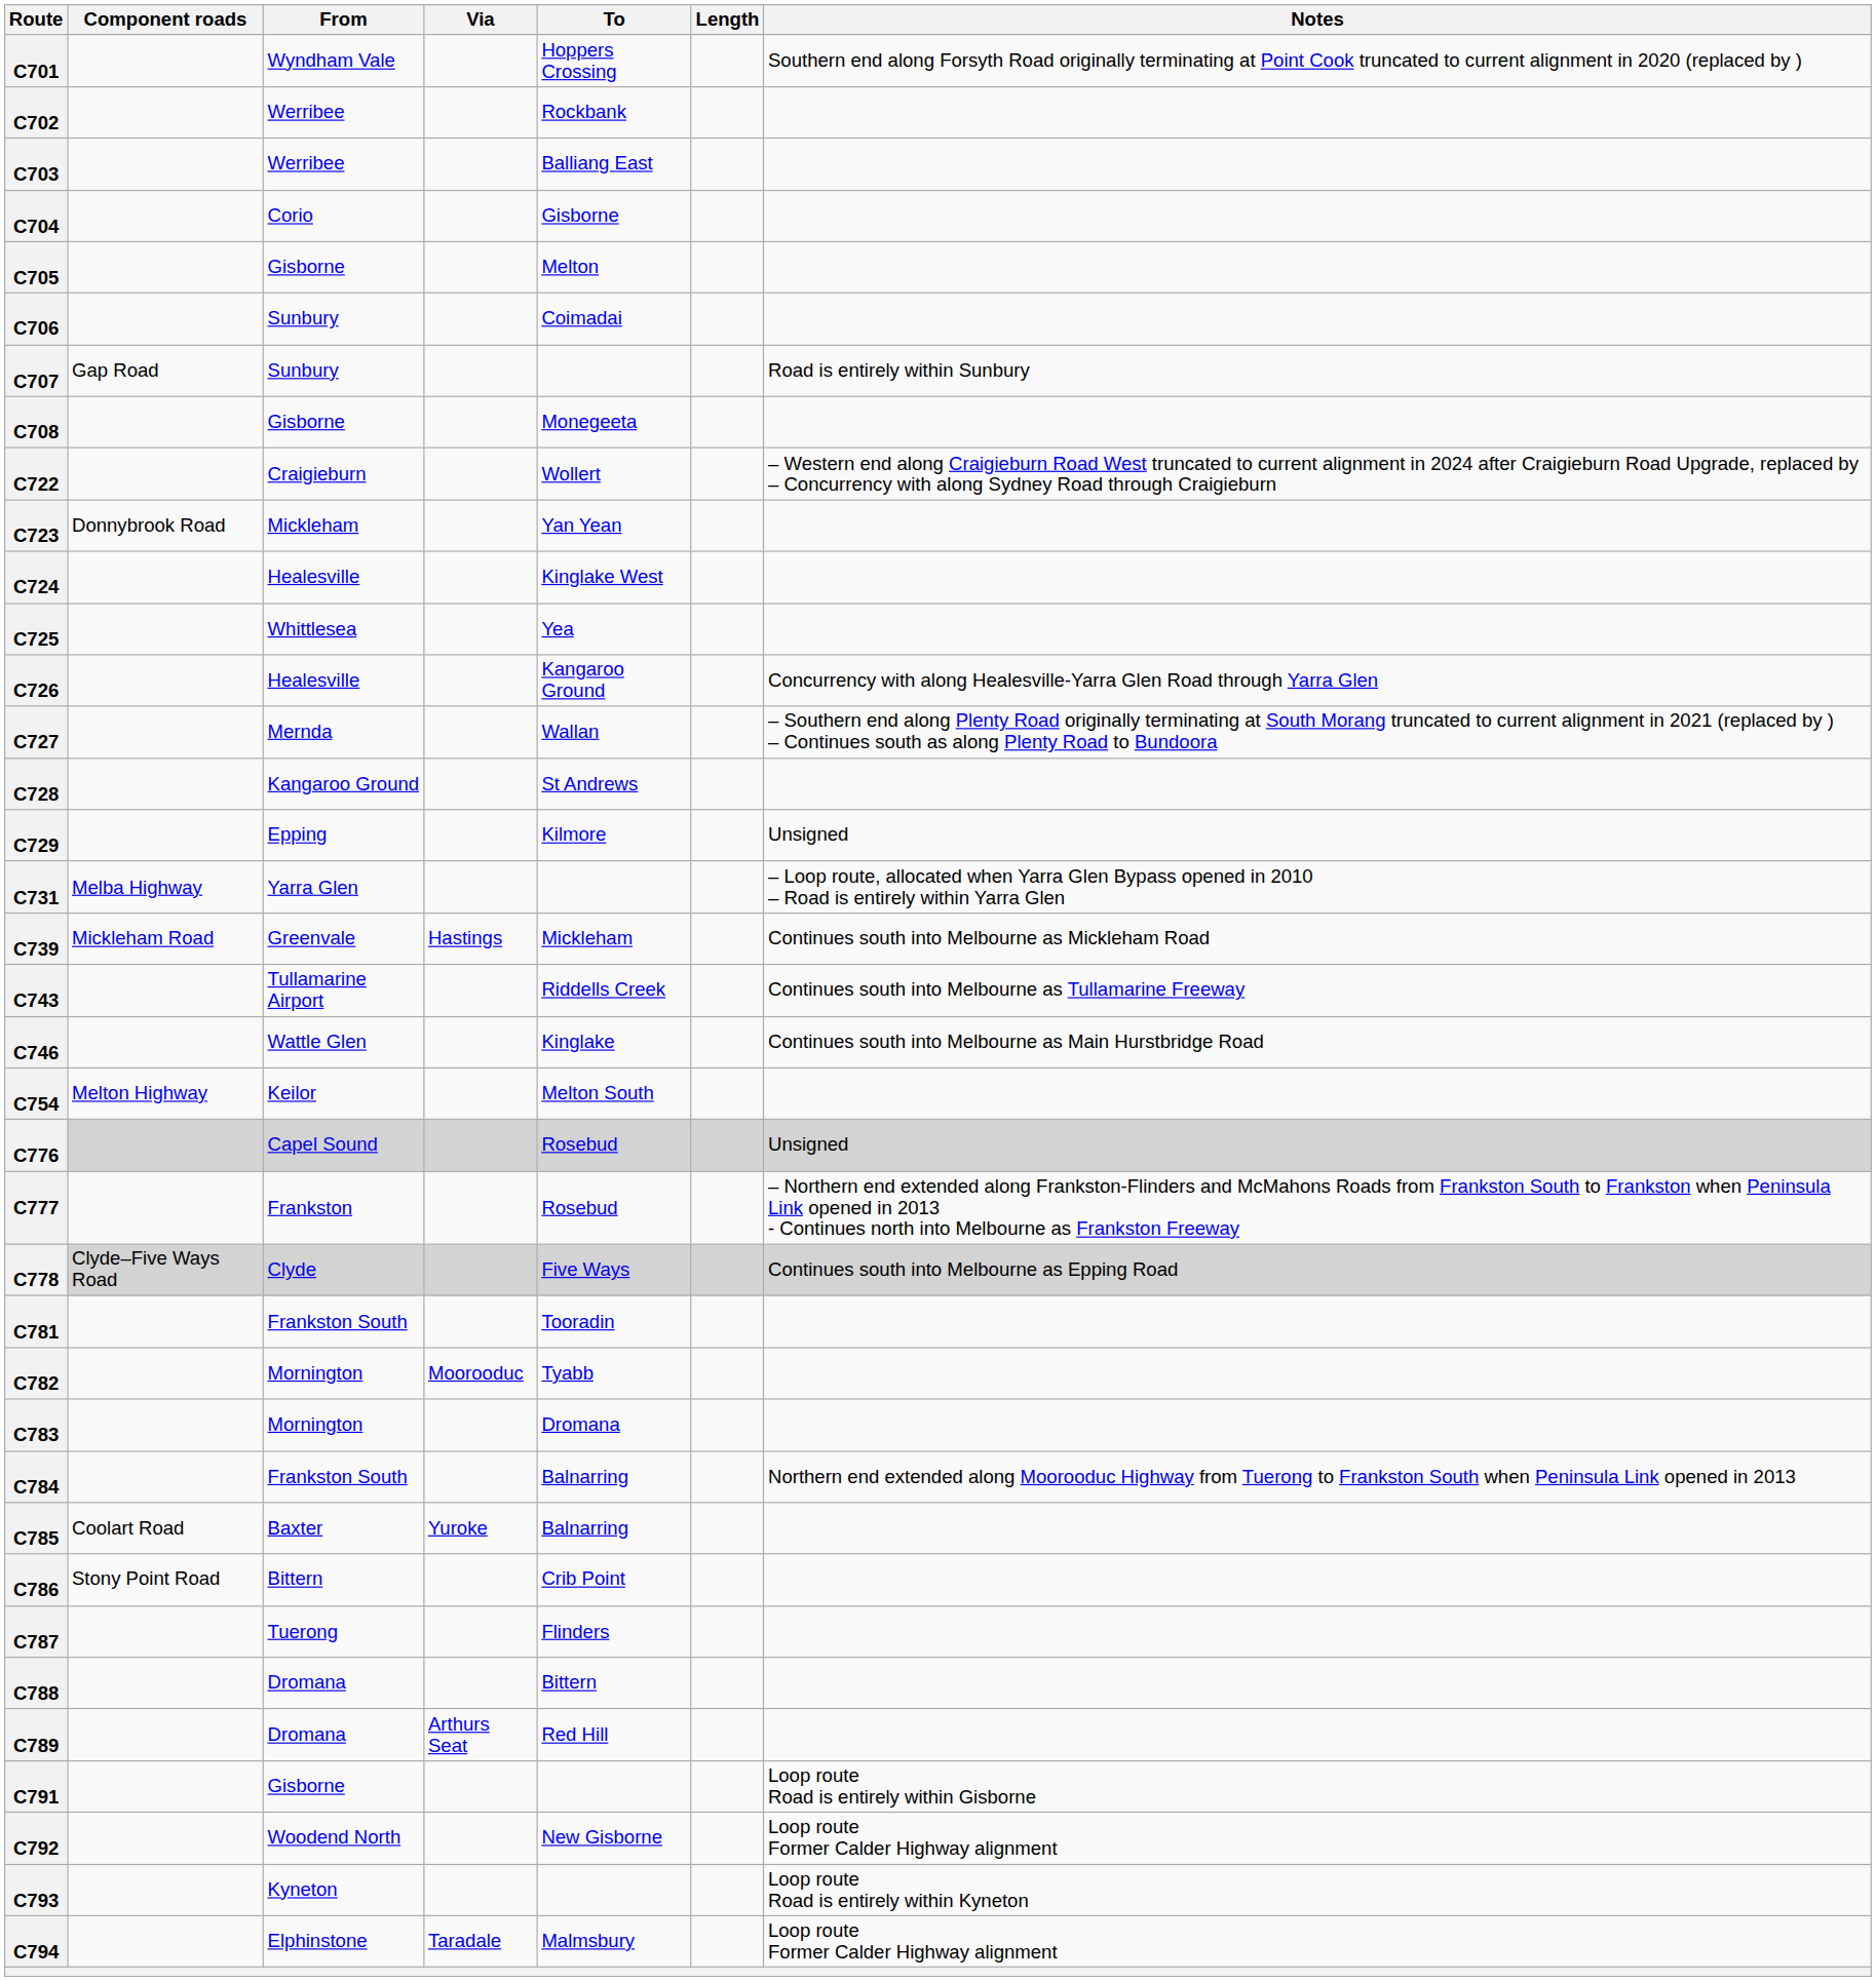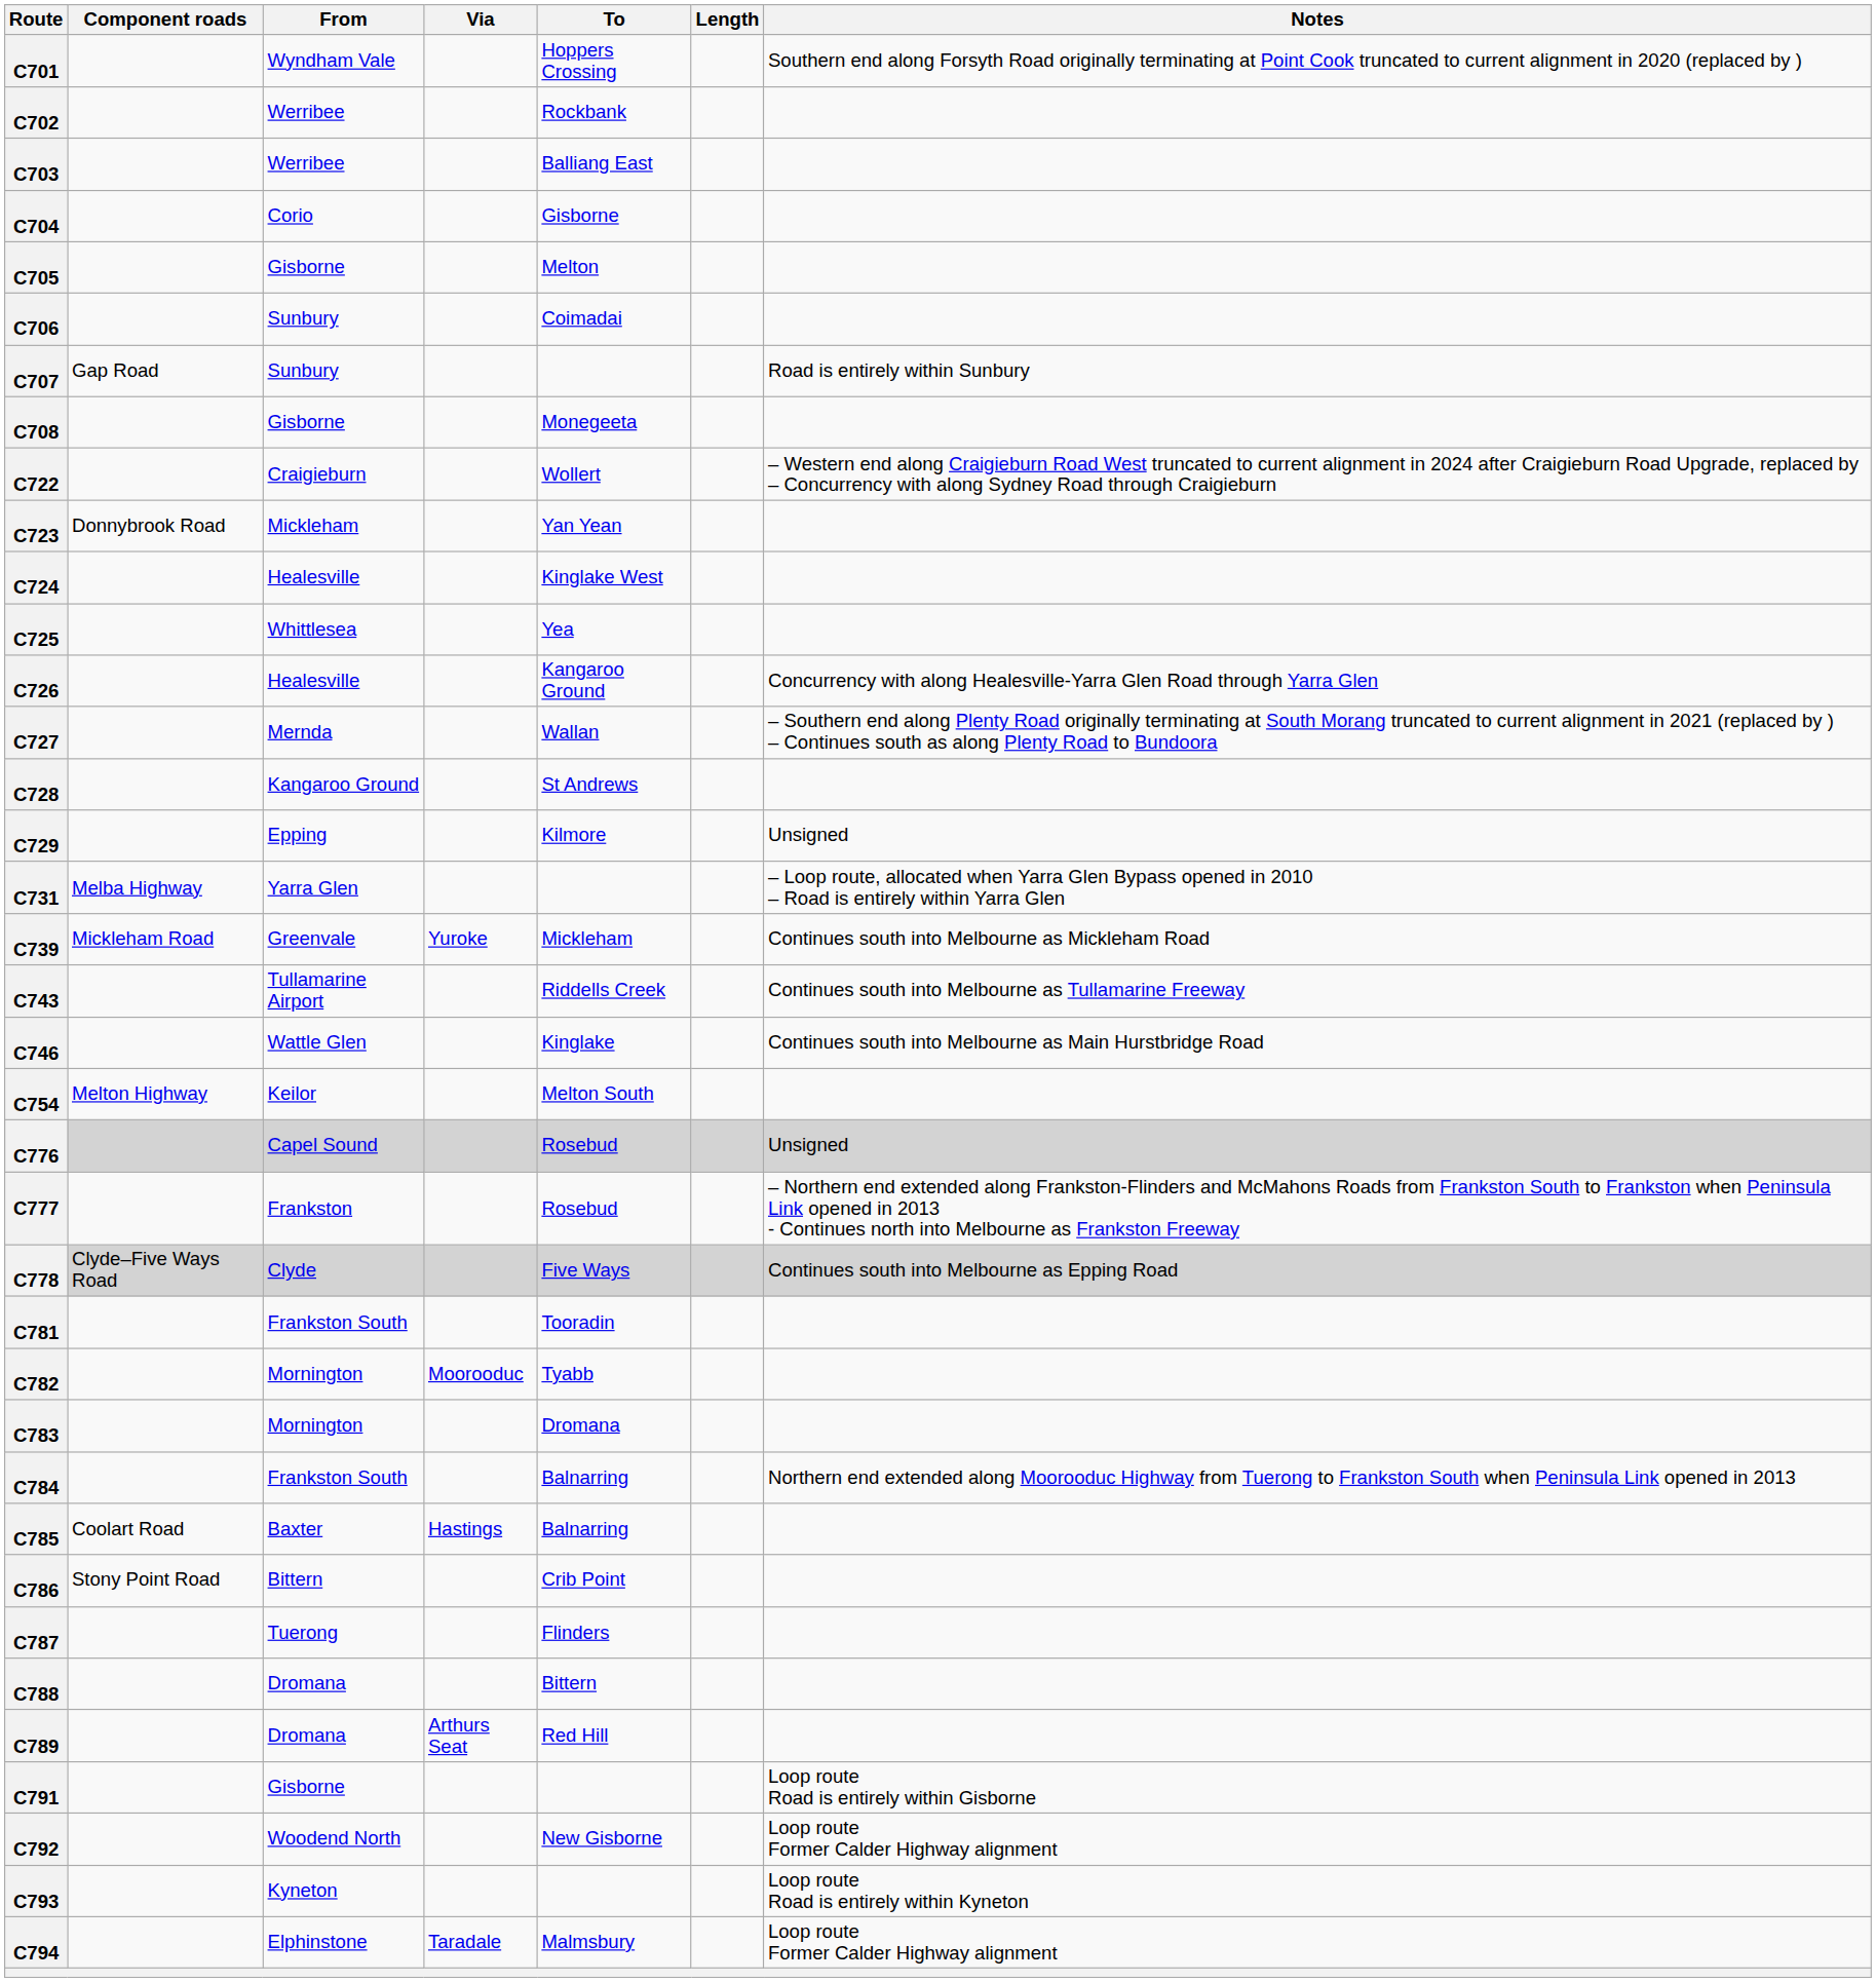 <table class="wikitable sortable">
 <tr>
 <th scope="col">Route</th>
 <th scope="col">Component roads</th>
 <th scope="col">From</th>
 <th scope="col">Via</th>
 <th scope="col">To</th>
 <th scope="col">Length</th>
 <th scope="col">Notes</th>
 </tr>
 <tr>
 <th style="vertical-align:top; white-space:nowrap;"><br>C701</th>
 <td></td>
 <td><a href='#'>Wyndham Vale</a></td>
 <td></td>
 <td><a href='#'>Hoppers Crossing</a></td>
 <td></td>
 <td>Southern end along Forsyth Road originally terminating at <a href='#'>Point Cook</a> truncated to current alignment in 2020 (replaced by )</td>
 </tr>
 <tr>
 <th style="vertical-align:top; white-space:nowrap;"><br>C702</th>
 <td></td>
 <td><a href='#'>Werribee</a></td>
 <td></td>
 <td><a href='#'>Rockbank</a></td>
 <td></td>
 <td></td>
 </tr>
 <tr>
 <th style="vertical-align:top; white-space:nowrap;"><br>C703</th>
 <td></td>
 <td><a href='#'>Werribee</a></td>
 <td></td>
 <td><a href='#'>Balliang East</a></td>
 <td></td>
 <td></td>
 </tr>
 <tr>
 <th style="vertical-align:top; white-space:nowrap;"><br>C704</th>
 <td></td>
 <td><a href='#'>Corio</a></td>
 <td></td>
 <td><a href='#'>Gisborne</a></td>
 <td></td>
 <td></td>
 </tr>
 <tr>
 <th style="vertical-align:top; white-space:nowrap;"><br>C705</th>
 <td></td>
 <td><a href='#'>Gisborne</a></td>
 <td></td>
 <td><a href='#'>Melton</a></td>
 <td></td>
 <td></td>
 </tr>
 <tr>
 <th style="vertical-align:top; white-space:nowrap;"><br>C706</th>
 <td></td>
 <td><a href='#'>Sunbury</a></td>
 <td></td>
 <td><a href='#'>Coimadai</a></td>
 <td></td>
 <td></td>
 </tr>
 <tr>
 <th style="vertical-align:top; white-space:nowrap;"><br>C707</th>
 <td>Gap Road</td>
 <td><a href='#'>Sunbury</a></td>
 <td></td>
 <td></td>
 <td></td>
 <td>Road is entirely within Sunbury</td>
 </tr>
 <tr>
 <th style="vertical-align:top; white-space:nowrap;"><br>C708</th>
 <td></td>
 <td><a href='#'>Gisborne</a></td>
 <td></td>
 <td><a href='#'>Monegeeta</a></td>
 <td></td>
 <td></td>
 </tr>
 <tr>
 <th style="vertical-align:top; white-space:nowrap;"><br>C722</th>
 <td></td>
 <td><a href='#'>Craigieburn</a></td>
 <td></td>
 <td><a href='#'>Wollert</a></td>
 <td></td>
 <td>– Western end along <a href='#'>Craigieburn Road West</a> truncated to current alignment in 2024 after Craigieburn Road Upgrade, replaced by <br>– Concurrency with  along Sydney Road through Craigieburn</td>
 </tr>
 <tr>
 <th style="vertical-align:top; white-space:nowrap;"><br>C723</th>
 <td>Donnybrook Road</td>
 <td><a href='#'>Mickleham</a></td>
 <td></td>
 <td><a href='#'>Yan Yean</a></td>
 <td></td>
 <td></td>
 </tr>
 <tr>
 <th style="vertical-align:top; white-space:nowrap;"><br>C724</th>
 <td></td>
 <td><a href='#'>Healesville</a></td>
 <td></td>
 <td><a href='#'>Kinglake West</a></td>
 <td></td>
 <td></td>
 </tr>
 <tr>
 <th style="vertical-align:top; white-space:nowrap;"><br>C725</th>
 <td></td>
 <td><a href='#'>Whittlesea</a></td>
 <td></td>
 <td><a href='#'>Yea</a></td>
 <td></td>
 <td></td>
 </tr>
 <tr>
 <th style="vertical-align:top; white-space:nowrap;"><br>C726</th>
 <td></td>
 <td><a href='#'>Healesville</a></td>
 <td></td>
 <td><a href='#'>Kangaroo Ground</a></td>
 <td></td>
 <td>Concurrency with  along Healesville-Yarra Glen Road through <a href='#'>Yarra Glen</a></td>
 </tr>
 <tr>
 <th style="vertical-align:top; white-space:nowrap;"><br>C727</th>
 <td></td>
 <td><a href='#'>Mernda</a></td>
 <td></td>
 <td><a href='#'>Wallan</a></td>
 <td></td>
 <td>– Southern end along <a href='#'>Plenty Road</a> originally terminating at <a href='#'>South Morang</a> truncated to current alignment in 2021 (replaced by )<br>– Continues south as  along <a href='#'>Plenty Road</a> to <a href='#'>Bundoora</a></td>
 </tr>
 <tr>
 <th style="vertical-align:top; white-space:nowrap;"><br>C728</th>
 <td></td>
 <td><a href='#'>Kangaroo Ground</a></td>
 <td></td>
 <td><a href='#'>St Andrews</a></td>
 <td></td>
 <td></td>
 </tr>
 <tr>
 <th style="vertical-align:top; white-space:nowrap;"><br>C729</th>
 <td></td>
 <td><a href='#'>Epping</a></td>
 <td></td>
 <td><a href='#'>Kilmore</a></td>
 <td></td>
 <td>Unsigned</td>
 </tr>
 <tr>
 <th style="vertical-align:top; white-space:nowrap;"><br>C731</th>
 <td><a href='#'>Melba Highway</a></td>
 <td><a href='#'>Yarra Glen</a></td>
 <td></td>
 <td></td>
 <td></td>
 <td>–  Loop route, allocated when Yarra Glen Bypass opened in 2010<br>– Road is entirely within Yarra Glen</td>
 </tr>
 <tr>
 <th style="vertical-align:top; white-space:nowrap;"><br>C739</th>
 <td><a href='#'>Mickleham Road</a></td>
 <td><a href='#'>Greenvale</a></td>
-<td><a href='#'>Hastings</a></td>
+<td><a href='#'>Yuroke</a></td>
 <td><a href='#'>Mickleham</a></td>
 <td></td>
 <td>Continues south into Melbourne as  Mickleham Road</td>
 </tr>
 <tr>
 <th style="vertical-align:top; white-space:nowrap;"><br>C743</th>
 <td></td>
 <td><a href='#'>Tullamarine Airport</a></td>
 <td></td>
 <td><a href='#'>Riddells Creek</a></td>
 <td></td>
 <td>Continues south into Melbourne as  <a href='#'>Tullamarine Freeway</a></td>
 </tr>
 <tr>
 <th style="vertical-align:top; white-space:nowrap;"><br>C746</th>
 <td></td>
 <td><a href='#'>Wattle Glen</a></td>
 <td></td>
 <td><a href='#'>Kinglake</a></td>
 <td></td>
 <td>Continues south into Melbourne as  Main Hurstbridge Road</td>
 </tr>
 <tr>
 <th style="vertical-align:top; white-space:nowrap;"><br>C754</th>
 <td><a href='#'>Melton Highway</a></td>
 <td><a href='#'>Keilor</a></td>
 <td></td>
 <td><a href='#'>Melton South</a></td>
 <td></td>
 <td></td>
 </tr>
 <tr style="background:#d3d3d3;">
 <th style="vertical-align:top; white-space:nowrap;"><br>C776</th>
 <td></td>
 <td><a href='#'>Capel Sound</a></td>
 <td></td>
 <td><a href='#'>Rosebud</a></td>
 <td></td>
 <td>Unsigned</td>
 </tr>
 <tr>
 <th style="vertical-align:top; white-space:nowrap;"><br>C777</th>
 <td></td>
 <td><a href='#'>Frankston</a></td>
 <td></td>
 <td><a href='#'>Rosebud</a></td>
 <td></td>
 <td>– Northern end extended along Frankston-Flinders and McMahons Roads from <a href='#'>Frankston South</a> to <a href='#'>Frankston</a> when <a href='#'>Peninsula Link</a> opened in 2013<br>- Continues north into Melbourne as  <a href='#'>Frankston Freeway</a></td>
 </tr>
 <tr style="background:#d3d3d3;">
 <th style="vertical-align:top; white-space:nowrap;"><br>C778</th>
 <td>Clyde–Five Ways Road</td>
 <td><a href='#'>Clyde</a></td>
 <td></td>
 <td><a href='#'>Five Ways</a></td>
 <td></td>
 <td>Continues south into Melbourne as  Epping Road</td>
 </tr>
 <tr>
 <th style="vertical-align:top; white-space:nowrap;"><br>C781</th>
 <td></td>
 <td><a href='#'>Frankston South</a></td>
 <td></td>
 <td><a href='#'>Tooradin</a></td>
 <td></td>
 <td></td>
 </tr>
 <tr>
 <th style="vertical-align:top; white-space:nowrap;"><br>C782</th>
 <td></td>
 <td><a href='#'>Mornington</a></td>
 <td><a href='#'>Moorooduc</a></td>
 <td><a href='#'>Tyabb</a></td>
 <td></td>
 <td></td>
 </tr>
 <tr>
 <th style="vertical-align:top; white-space:nowrap;"><br>C783</th>
 <td></td>
 <td><a href='#'>Mornington</a></td>
 <td></td>
 <td><a href='#'>Dromana</a></td>
 <td></td>
 <td></td>
 </tr>
 <tr>
 <th style="vertical-align:top; white-space:nowrap;"><br>C784</th>
 <td></td>
 <td><a href='#'>Frankston South</a></td>
 <td></td>
 <td><a href='#'>Balnarring</a></td>
 <td></td>
 <td>Northern end extended along <a href='#'>Moorooduc Highway</a> from <a href='#'>Tuerong</a> to <a href='#'>Frankston South</a> when <a href='#'>Peninsula Link</a> opened in 2013</td>
 </tr>
 <tr>
 <th style="vertical-align:top; white-space:nowrap;"><br>C785</th>
 <td>Coolart Road</td>
 <td><a href='#'>Baxter</a></td>
-<td><a href='#'>Yuroke</a></td>
+<td><a href='#'>Hastings</a></td>
 <td><a href='#'>Balnarring</a></td>
 <td></td>
 <td></td>
 </tr>
 <tr>
 <th style="vertical-align:top; white-space:nowrap;"><br>C786</th>
 <td>Stony Point Road</td>
 <td><a href='#'>Bittern</a></td>
 <td></td>
 <td><a href='#'>Crib Point</a></td>
 <td></td>
 <td></td>
 </tr>
 <tr>
 <th style="vertical-align:top; white-space:nowrap;"><br>C787</th>
 <td></td>
 <td><a href='#'>Tuerong</a></td>
 <td></td>
 <td><a href='#'>Flinders</a></td>
 <td></td>
 <td></td>
 </tr>
 <tr>
 <th style="vertical-align:top; white-space:nowrap;"><br>C788</th>
 <td></td>
 <td><a href='#'>Dromana</a></td>
 <td></td>
 <td><a href='#'>Bittern</a></td>
 <td></td>
 <td></td>
 </tr>
 <tr>
 <th style="vertical-align:top; white-space:nowrap;"><br>C789</th>
 <td></td>
 <td><a href='#'>Dromana</a></td>
 <td><a href='#'>Arthurs Seat</a></td>
 <td><a href='#'>Red Hill</a></td>
 <td></td>
 <td></td>
 </tr>
 <tr>
 <th style="vertical-align:top; white-space:nowrap;"><br>C791</th>
 <td></td>
 <td><a href='#'>Gisborne</a></td>
 <td></td>
 <td></td>
 <td></td>
 <td> Loop route<br>Road is entirely within Gisborne</td>
 </tr>
 <tr>
 <th style="vertical-align:top; white-space:nowrap;"><br>C792</th>
 <td></td>
 <td><a href='#'>Woodend North</a></td>
 <td></td>
 <td><a href='#'>New Gisborne</a></td>
 <td></td>
 <td> Loop route<br>Former Calder Highway alignment</td>
 </tr>
 <tr>
 <th style="vertical-align:top; white-space:nowrap;"><br>C793</th>
 <td></td>
 <td><a href='#'>Kyneton</a></td>
 <td></td>
 <td></td>
 <td></td>
 <td> Loop route<br>Road is entirely within Kyneton</td>
 </tr>
 <tr>
 <th style="vertical-align:top; white-space:nowrap;"><br>C794</th>
 <td></td>
 <td><a href='#'>Elphinstone</a></td>
 <td><a href='#'>Taradale</a></td>
 <td><a href='#'>Malmsbury</a></td>
 <td></td>
 <td> Loop route<br>Former Calder Highway alignment</td>
 </tr>
 <tr>
 <td colspan="7" style="text-align:center; background:#f2f2f2;"></td>
 </tr>
 </table>
